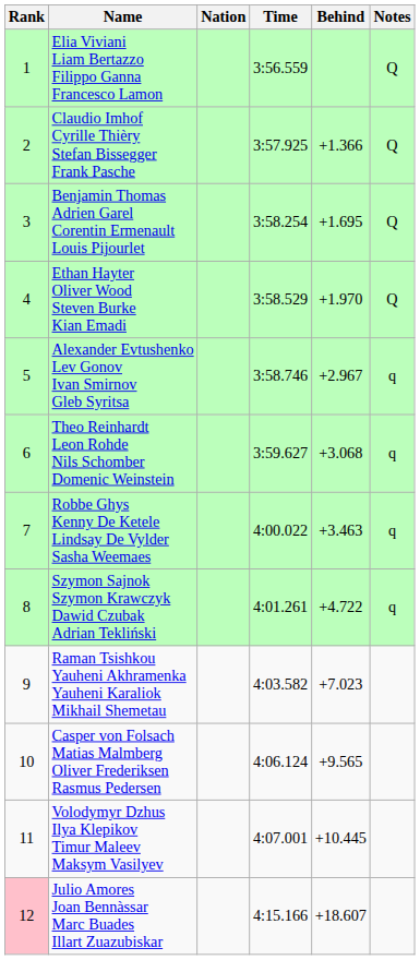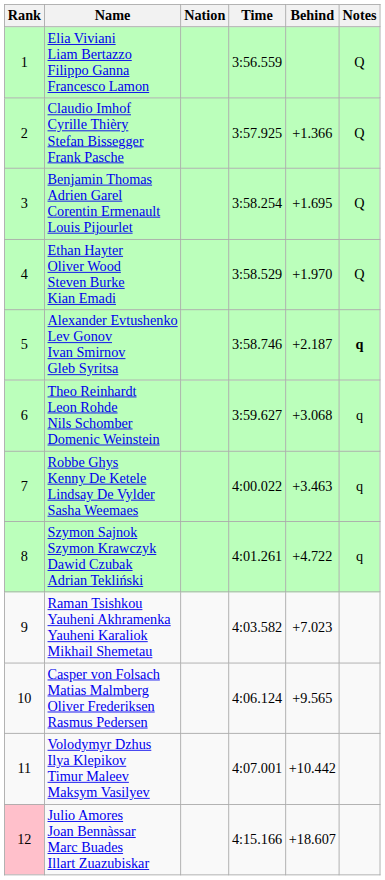 <table class="wikitable sortable" style="text-align:center">
 <tr>
 <th>Rank</th>
 <th>Name</th>
 <th>Nation</th>
 <th>Time</th>
 <th>Behind</th>
 <th>Notes</th>
 </tr>
 <tr bgcolor="bbffbb">
 <td>1</td>
 <td align=left><a href='#'>Elia Viviani</a><br><a href='#'>Liam Bertazzo</a><br><a href='#'>Filippo Ganna</a><br><a href='#'>Francesco Lamon</a></td>
 <td align=left></td>
 <td>3:56.559</td>
 <td></td>
 <td>Q</td>
 </tr>
 <tr bgcolor="bbffbb">
 <td>2</td>
 <td align=left><a href='#'>Claudio Imhof</a><br><a href='#'>Cyrille Thièry</a><br><a href='#'>Stefan Bissegger</a><br><a href='#'>Frank Pasche</a></td>
 <td align=left></td>
 <td>3:57.925</td>
 <td>+1.366</td>
 <td>Q</td>
 </tr>
 <tr bgcolor="bbffbb">
 <td>3</td>
 <td align=left><a href='#'>Benjamin Thomas</a><br><a href='#'>Adrien Garel</a><br><a href='#'>Corentin Ermenault</a><br><a href='#'>Louis Pijourlet</a></td>
 <td align=left></td>
 <td>3:58.254</td>
 <td>+1.695</td>
 <td>Q</td>
 </tr>
 <tr bgcolor="bbffbb">
 <td>4</td>
 <td align=left><a href='#'>Ethan Hayter</a><br><a href='#'>Oliver Wood</a><br><a href='#'>Steven Burke</a><br><a href='#'>Kian Emadi</a></td>
 <td align=left></td>
 <td>3:58.529</td>
 <td>+1.970</td>
 <td>Q</td>
 </tr>
 <tr bgcolor="bbffbb">
 <td>5</td>
 <td align=left><a href='#'>Alexander Evtushenko</a><br><a href='#'>Lev Gonov</a><br><a href='#'>Ivan Smirnov</a><br><a href='#'>Gleb Syritsa</a></td>
 <td align=left></td>
 <td>3:58.746</td>
-<td>+2.967</td>
-<td>q</td>
+<td>+2.187</td>
+<td><strong>q</strong></td>
 </tr>
 <tr bgcolor="bbffbb">
 <td>6</td>
 <td align=left><a href='#'>Theo Reinhardt</a><br><a href='#'>Leon Rohde</a><br><a href='#'>Nils Schomber</a><br><a href='#'>Domenic Weinstein</a></td>
 <td align=left></td>
 <td>3:59.627</td>
 <td>+3.068</td>
 <td>q</td>
 </tr>
 <tr bgcolor="bbffbb">
 <td>7</td>
 <td align=left><a href='#'>Robbe Ghys</a><br><a href='#'>Kenny De Ketele</a><br><a href='#'>Lindsay De Vylder</a><br><a href='#'>Sasha Weemaes</a></td>
 <td align=left></td>
 <td>4:00.022</td>
 <td>+3.463</td>
 <td>q</td>
 </tr>
 <tr bgcolor="bbffbb">
 <td>8</td>
 <td align=left><a href='#'>Szymon Sajnok</a><br><a href='#'>Szymon Krawczyk</a><br><a href='#'>Dawid Czubak</a><br><a href='#'>Adrian Tekliński</a></td>
 <td align=left></td>
 <td>4:01.261</td>
 <td>+4.722</td>
 <td>q</td>
 </tr>
 <tr>
 <td>9</td>
 <td align=left><a href='#'>Raman Tsishkou</a><br><a href='#'>Yauheni Akhramenka</a><br><a href='#'>Yauheni Karaliok</a><br><a href='#'>Mikhail Shemetau</a></td>
 <td align=left></td>
 <td>4:03.582</td>
 <td>+7.023</td>
 <td></td>
 </tr>
 <tr>
 <td>10</td>
 <td align=left><a href='#'>Casper von Folsach</a><br><a href='#'>Matias Malmberg</a><br><a href='#'>Oliver Frederiksen</a><br><a href='#'>Rasmus Pedersen</a></td>
 <td align=left></td>
 <td>4:06.124</td>
 <td>+9.565</td>
 <td></td>
 </tr>
 <tr>
 <td>11</td>
 <td align=left><a href='#'>Volodymyr Dzhus</a><br><a href='#'>Ilya Klepikov</a><br><a href='#'>Timur Maleev</a><br><a href='#'>Maksym Vasilyev</a></td>
 <td align=left></td>
 <td>4:07.001</td>
-<td>+10.445</td>
+<td>+10.442</td>
 <td></td>
 </tr>
 <tr>
 <td style="background: pink;">12</td>
 <td align=left><a href='#'>Julio Amores</a><br><a href='#'>Joan Bennàssar</a><br><a href='#'>Marc Buades</a><br><a href='#'>Illart Zuazubiskar</a></td>
 <td align=left></td>
 <td>4:15.166</td>
 <td>+18.607</td>
 <td></td>
 </tr>
 </table>
